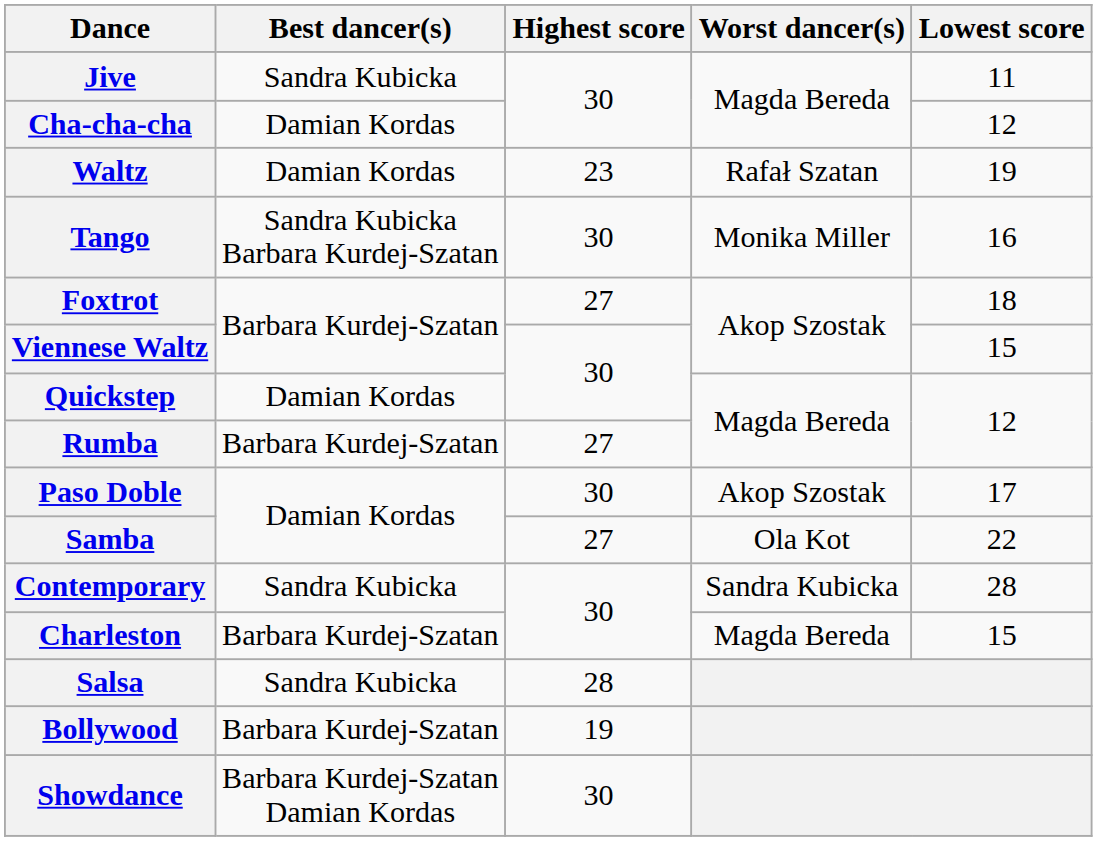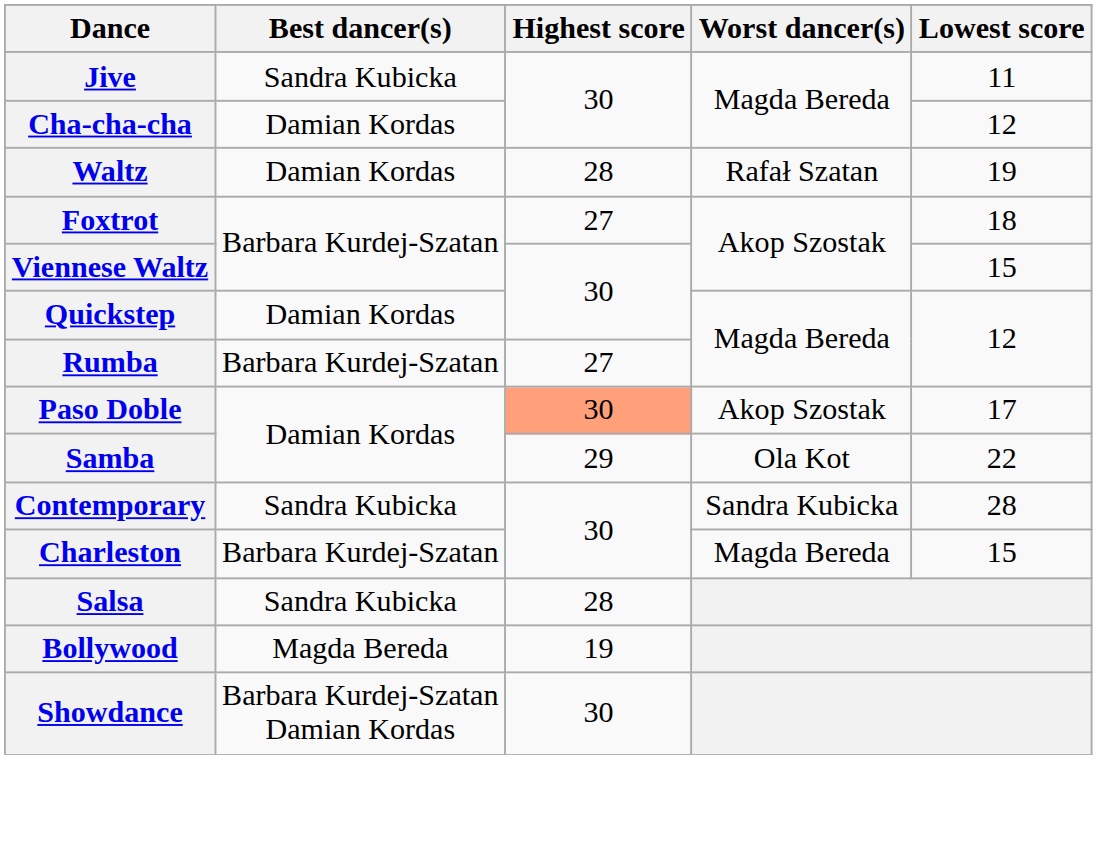 <table class="wikitable sortable" style="text-align:center;">
 <tr>
 <th>Dance</th>
 <th>Best dancer(s)</th>
 <th>Highest score</th>
 <th>Worst dancer(s)</th>
 <th>Lowest score</th>
 </tr>
 <tr>
 <th><a href='#'>Jive</a></th>
 <td>Sandra Kubicka</td>
 <td rowspan="2">30</td>
 <td rowspan="2">Magda Bereda</td>
 <td>11</td>
 </tr>
 <tr>
 <th><a href='#'>Cha-cha-cha</a></th>
 <td>Damian Kordas</td>
 <td>12</td>
 </tr>
 <tr>
 <th><a href='#'>Waltz</a></th>
 <td>Damian Kordas</td>
-<td>23</td>
+<td>28</td>
 <td>Rafał Szatan</td>
 <td>19</td>
-</tr>
-<tr>
-<th><a href='#'>Tango</a></th>
-<td>Sandra Kubicka<br>Barbara Kurdej-Szatan</td>
-<td>30</td>
-<td>Monika Miller</td>
-<td>16</td>
 </tr>
 <tr>
 <th><a href='#'>Foxtrot</a></th>
 <td rowspan="2">Barbara Kurdej-Szatan</td>
 <td>27</td>
 <td rowspan="2">Akop Szostak</td>
 <td>18</td>
 </tr>
 <tr>
 <th><a href='#'>Viennese Waltz</a></th>
 <td rowspan="2">30</td>
 <td>15</td>
 </tr>
 <tr>
 <th><a href='#'>Quickstep</a></th>
 <td>Damian Kordas</td>
 <td rowspan="2">Magda Bereda</td>
 <td rowspan="2">12</td>
 </tr>
 <tr>
 <th><a href='#'>Rumba</a></th>
 <td>Barbara Kurdej-Szatan</td>
 <td>27</td>
 </tr>
 <tr>
 <th><a href='#'>Paso Doble</a></th>
 <td rowspan="2">Damian Kordas</td>
-<td>30</td>
+<td style="background: lightsalmon;">30</td>
 <td>Akop Szostak</td>
 <td>17</td>
 </tr>
 <tr>
 <th><a href='#'>Samba</a></th>
-<td>27</td>
+<td>29</td>
 <td>Ola Kot</td>
 <td>22</td>
 </tr>
 <tr>
 <th><a href='#'>Contemporary</a></th>
 <td>Sandra Kubicka</td>
 <td rowspan="2">30</td>
 <td>Sandra Kubicka</td>
 <td>28</td>
 </tr>
 <tr>
 <th><a href='#'>Charleston</a></th>
 <td>Barbara Kurdej-Szatan</td>
 <td>Magda Bereda</td>
 <td>15</td>
 </tr>
 <tr>
 <th><a href='#'>Salsa</a></th>
 <td>Sandra Kubicka</td>
 <td>28</td>
 <th colspan="2"></th>
 </tr>
 <tr>
 <th><a href='#'>Bollywood</a></th>
-<td>Barbara Kurdej-Szatan</td>
+<td>Magda Bereda</td>
 <td>19</td>
 <th colspan="2"></th>
 </tr>
 <tr>
 <th><a href='#'>Showdance</a></th>
 <td>Barbara Kurdej-Szatan<br>Damian Kordas</td>
 <td>30</td>
 <th colspan="2"></th>
 </tr>
 </table>
